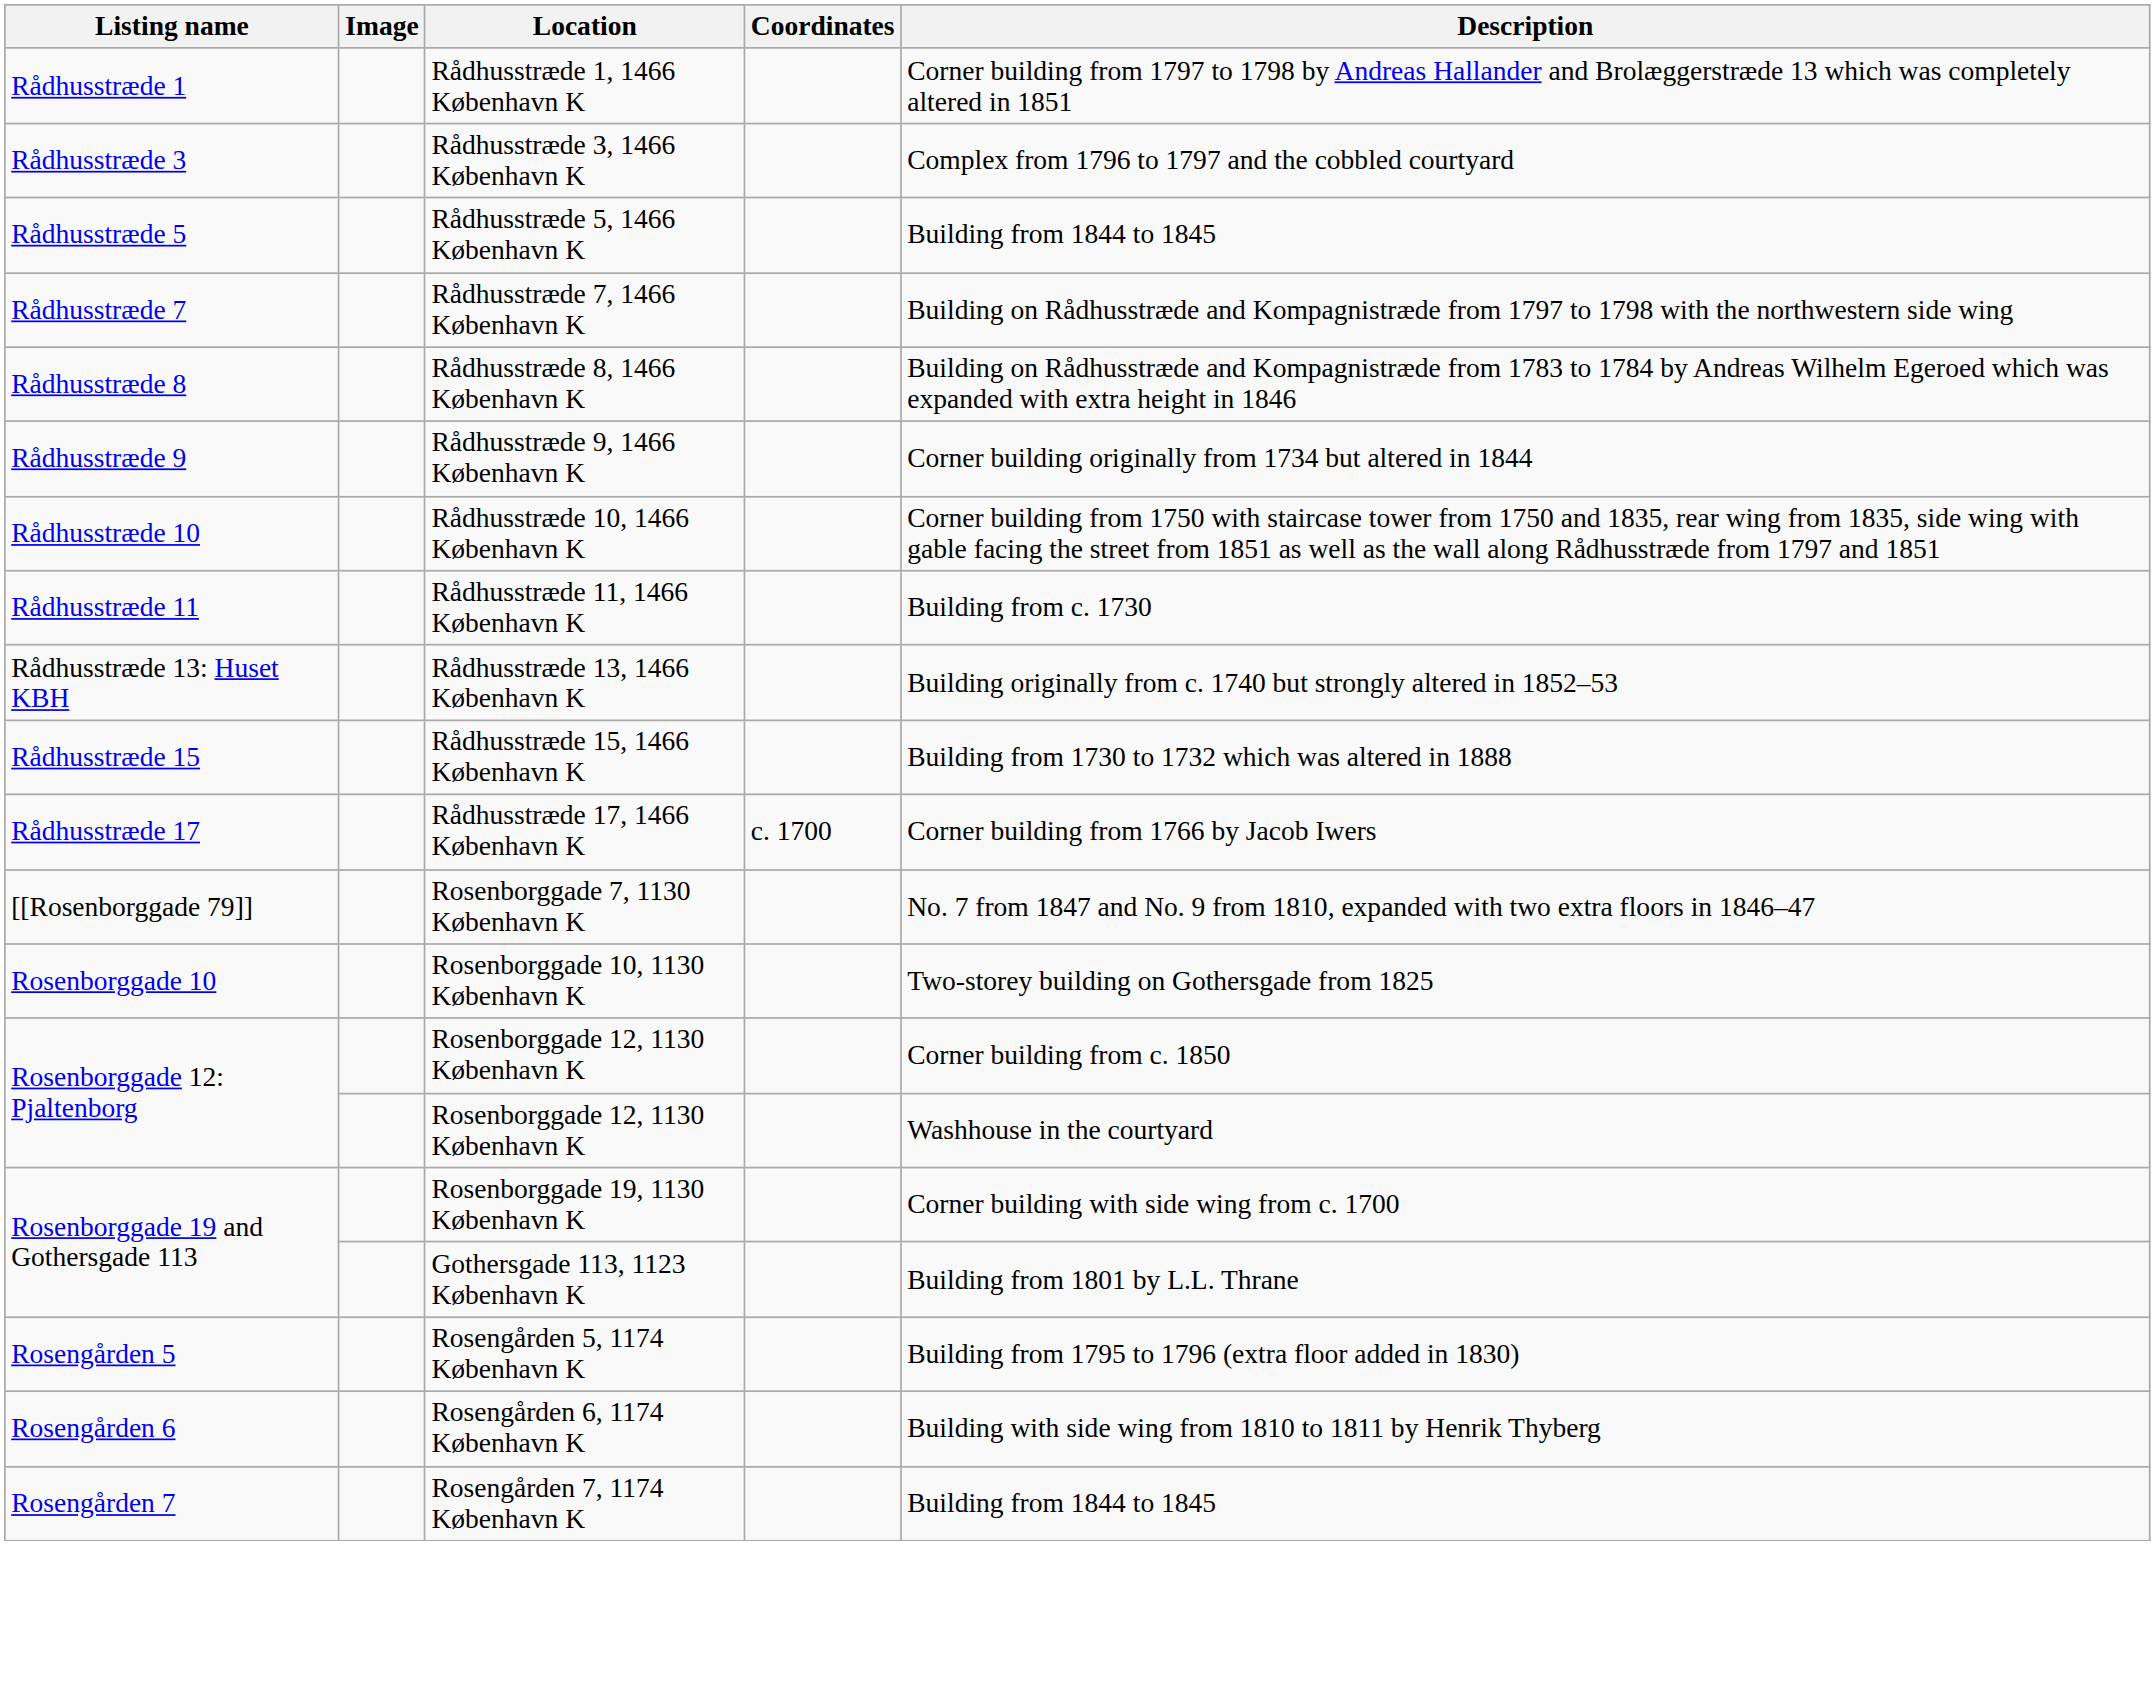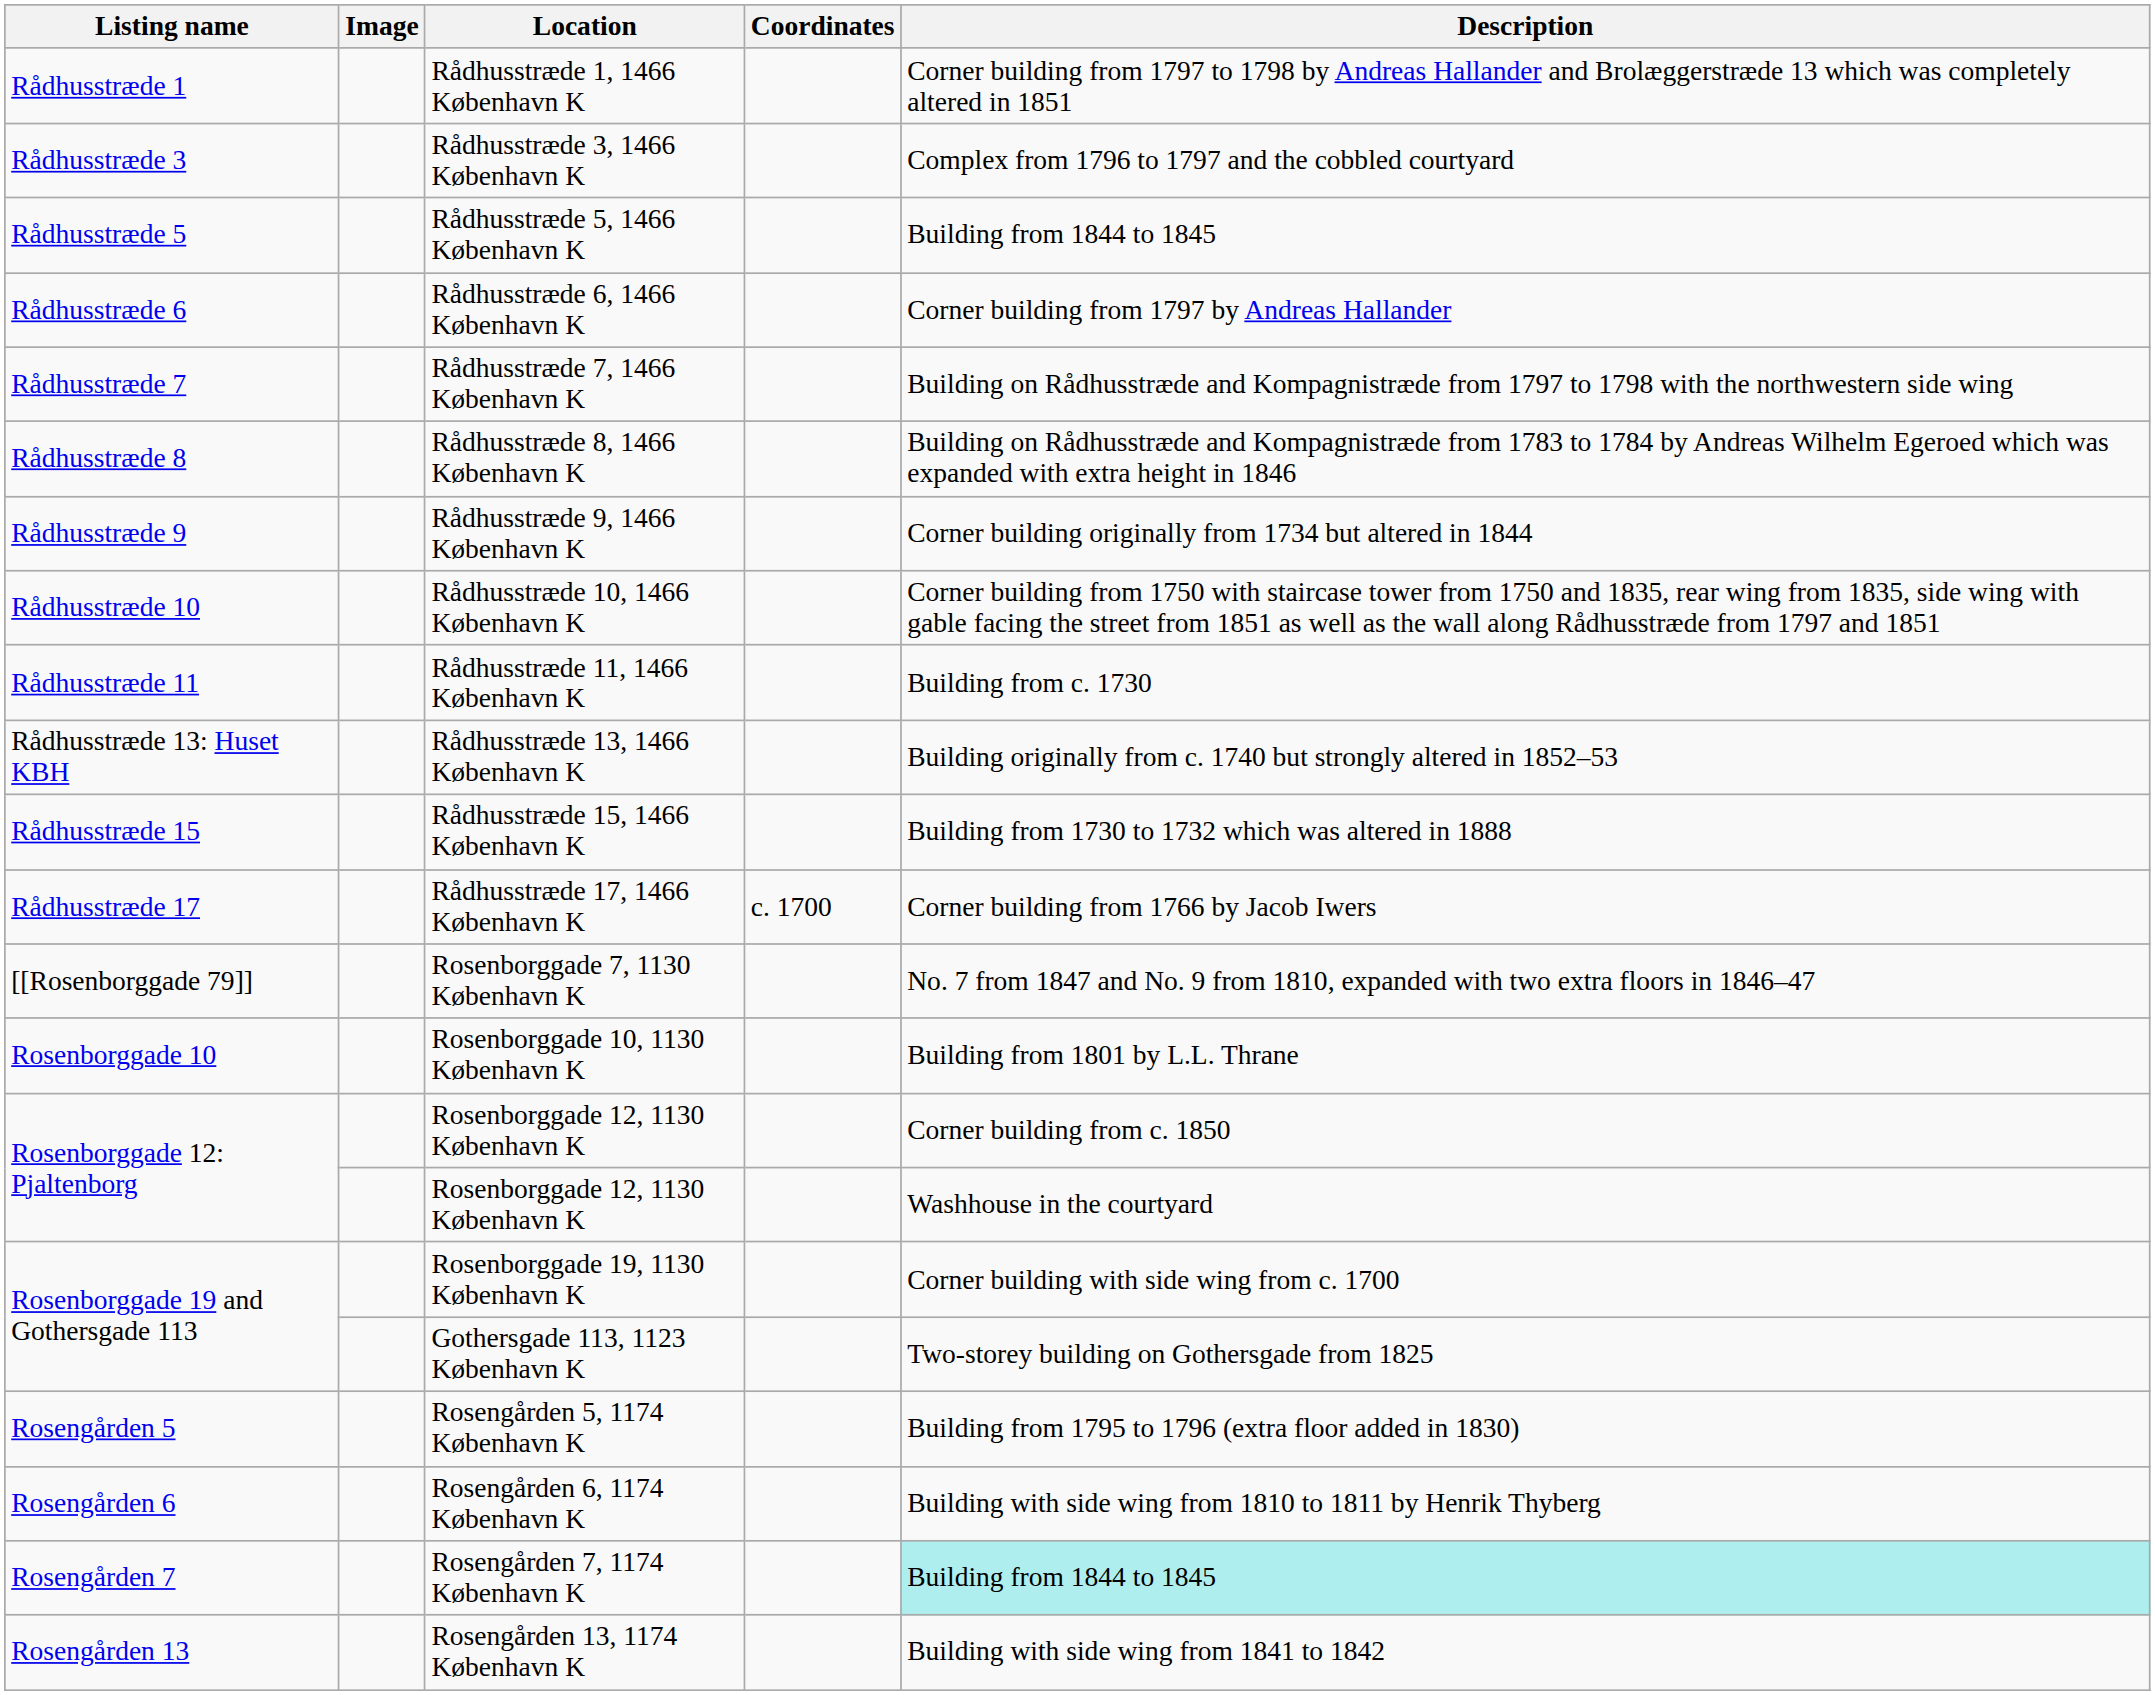 <table class="wikitable sortable">
 <tr>
 <th>Listing name</th>
 <th>Image</th>
 <th>Location</th>
 <th>Coordinates</th>
 <th>Description</th>
 </tr>
 <tr>
 <td><a href='#'>Rådhusstræde 1</a></td>
 <td></td>
 <td>Rådhusstræde 1, 1466 København K</td>
 <td></td>
 <td>Corner building from 1797 to 1798 by <a href='#'>Andreas Hallander</a> and Brolæggerstræde 13 which was completely altered in 1851</td>
 </tr>
 <tr>
 <td><a href='#'>Rådhusstræde 3</a></td>
 <td></td>
 <td>Rådhusstræde 3, 1466 København K</td>
 <td></td>
 <td>Complex from 1796 to 1797 and the cobbled courtyard</td>
 </tr>
 <tr>
 <td><a href='#'>Rådhusstræde 5</a></td>
 <td></td>
 <td>Rådhusstræde 5, 1466 København K</td>
 <td></td>
 <td>Building from 1844 to 1845</td>
+</tr>
+<tr>
+<td><a href='#'>Rådhusstræde 6</a></td>
+<td></td>
+<td>Rådhusstræde 6, 1466 København K</td>
+<td></td>
+<td>Corner building from 1797 by <a href='#'>Andreas Hallander</a></td>
 </tr>
 <tr>
 <td><a href='#'>Rådhusstræde 7</a></td>
 <td></td>
 <td>Rådhusstræde 7, 1466 København K</td>
 <td></td>
 <td>Building on Rådhusstræde and Kompagnistræde from 1797 to 1798 with the northwestern side wing</td>
 </tr>
 <tr>
 <td><a href='#'>Rådhusstræde 8</a></td>
 <td></td>
 <td>Rådhusstræde 8, 1466 København K</td>
 <td></td>
 <td>Building on Rådhusstræde and Kompagnistræde from 1783 to 1784 by Andreas Wilhelm Egeroed which was expanded with extra height in 1846</td>
 </tr>
 <tr>
 <td><a href='#'>Rådhusstræde 9</a></td>
 <td></td>
 <td>Rådhusstræde 9, 1466 København K</td>
 <td></td>
 <td>Corner building originally from 1734 but altered in 1844</td>
 </tr>
 <tr>
 <td><a href='#'>Rådhusstræde 10</a></td>
 <td></td>
 <td>Rådhusstræde 10, 1466 København K</td>
 <td></td>
 <td>Corner building from 1750 with staircase tower from 1750 and 1835, rear wing from 1835, side wing with gable facing the street from 1851 as well as the wall along Rådhusstræde from 1797 and 1851</td>
 </tr>
 <tr>
 <td><a href='#'>Rådhusstræde 11</a></td>
 <td></td>
 <td>Rådhusstræde 11, 1466 København K</td>
 <td></td>
 <td>Building from c. 1730</td>
 </tr>
 <tr>
 <td>Rådhusstræde 13: <a href='#'>Huset KBH</a></td>
 <td></td>
 <td>Rådhusstræde 13, 1466 København K</td>
 <td></td>
 <td>Building originally from c. 1740 but strongly altered in 1852–53</td>
 </tr>
 <tr>
 <td><a href='#'>Rådhusstræde 15</a></td>
 <td></td>
 <td>Rådhusstræde 15, 1466 København K</td>
 <td></td>
 <td>Building from 1730 to 1732 which was altered in 1888</td>
 </tr>
 <tr>
 <td><a href='#'>Rådhusstræde 17</a></td>
 <td></td>
 <td>Rådhusstræde 17, 1466 København K</td>
 <td>c. 1700</td>
 <td>Corner building from 1766 by Jacob Iwers</td>
 </tr>
 <tr>
 <td>[[Rosenborggade 79]]</td>
 <td></td>
 <td>Rosenborggade 7, 1130 København K</td>
 <td></td>
 <td>No. 7 from 1847 and No. 9 from 1810, expanded with two extra floors in 1846–47</td>
 </tr>
 <tr>
 <td><a href='#'>Rosenborggade 10</a></td>
 <td></td>
 <td>Rosenborggade 10, 1130 København K</td>
 <td></td>
-<td>Two-storey building on Gothersgade from 1825</td>
+<td>Building from 1801 by L.L. Thrane</td>
 </tr>
 <tr>
 <td rowspan="2"><a href='#'>Rosenborggade</a> 12: <a href='#'>Pjaltenborg</a></td>
 <td></td>
 <td>Rosenborggade 12, 1130 København K</td>
 <td></td>
 <td>Corner building from c. 1850</td>
 </tr>
 <tr>
 <td></td>
 <td>Rosenborggade 12, 1130 København K</td>
 <td></td>
 <td>Washhouse in the courtyard</td>
 </tr>
 <tr>
 <td rowspan="2"><a href='#'>Rosenborggade 19</a> and Gothersgade 113</td>
 <td></td>
 <td>Rosenborggade 19, 1130 København K</td>
 <td></td>
 <td>Corner building with side wing from c. 1700</td>
 </tr>
 <tr>
 <td></td>
 <td>Gothersgade 113, 1123 København K</td>
 <td></td>
-<td>Building from 1801 by L.L. Thrane</td>
+<td>Two-storey building on Gothersgade from 1825</td>
 </tr>
 <tr>
 <td><a href='#'>Rosengården 5</a></td>
 <td></td>
 <td>Rosengården 5, 1174 København K</td>
 <td></td>
 <td>Building from 1795 to 1796 (extra floor added in 1830)</td>
 </tr>
 <tr>
 <td><a href='#'>Rosengården 6</a></td>
 <td></td>
 <td>Rosengården 6, 1174 København K</td>
 <td></td>
 <td>Building with side wing from 1810 to 1811 by Henrik Thyberg</td>
 </tr>
 <tr>
 <td><a href='#'>Rosengården 7</a></td>
 <td></td>
 <td>Rosengården 7, 1174 København K</td>
 <td></td>
-<td>Building from 1844 to 1845</td>
+<td style="background: paleturquoise;">Building from 1844 to 1845</td>
+</tr>
+<tr>
+<td><a href='#'>Rosengården 13</a></td>
+<td></td>
+<td>Rosengården 13, 1174 København K</td>
+<td></td>
+<td>Building with side wing from 1841 to 1842</td>
 </tr>
 <tr>
 </tr>
 <tr>
 </tr>
 </table>
